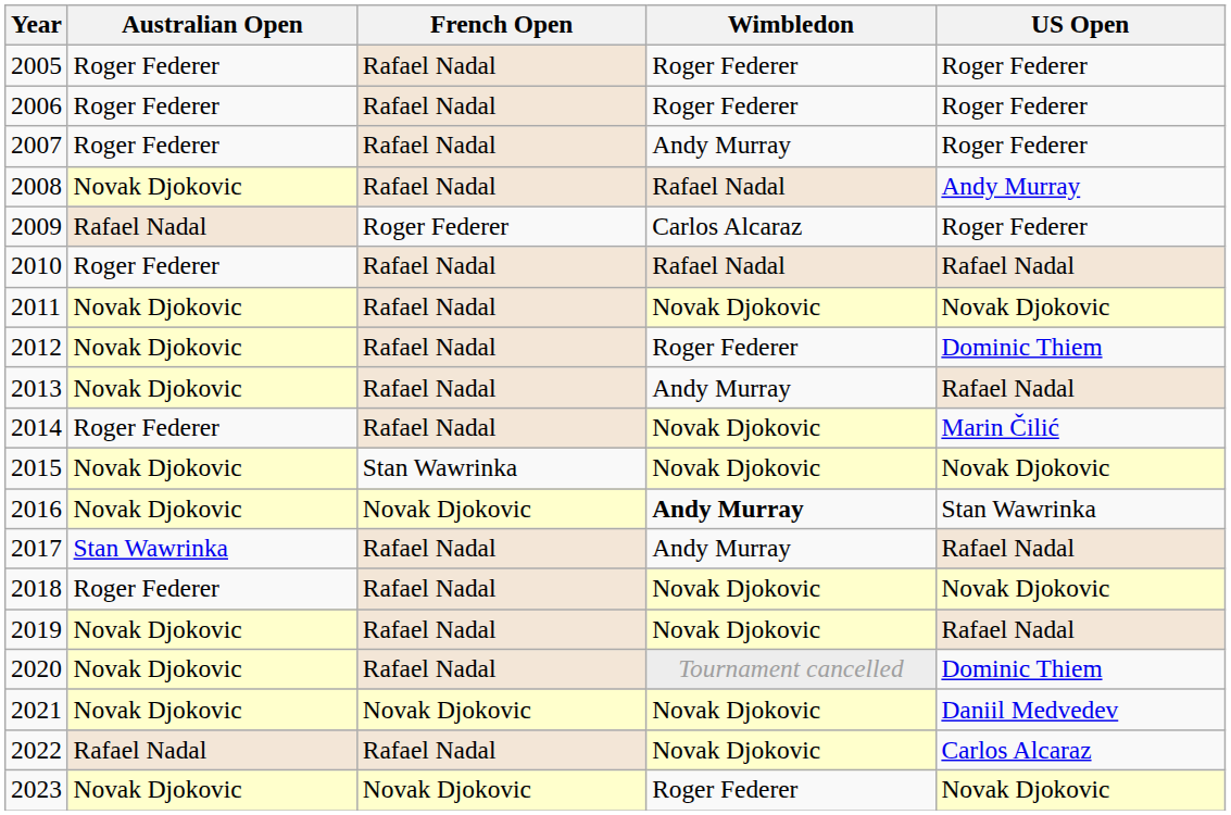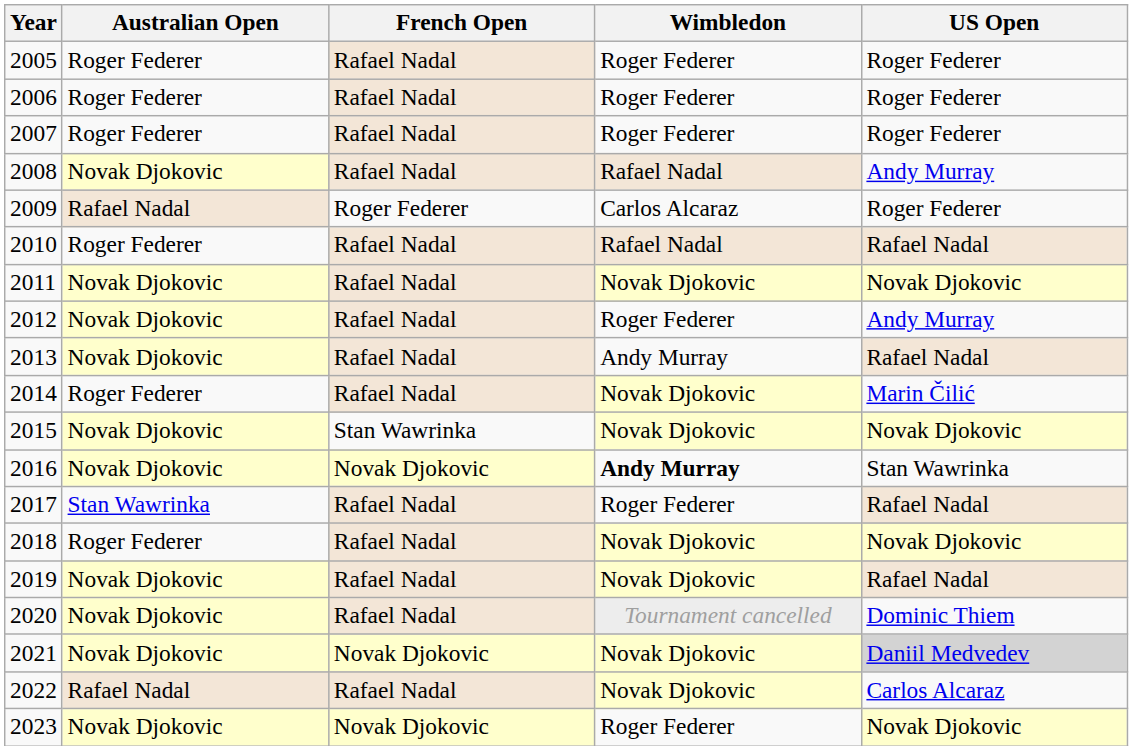 <table class=wikitable>
 <tr>
 <th>Year</th>
 <th width=175>Australian Open</th>
 <th width=175>French Open</th>
 <th width=175>Wimbledon</th>
 <th width=175>US Open</th>
 </tr>
 <tr>
 <td>2005</td>
 <td> Roger Federer</td>
 <td style="background:#F3E6D7"> Rafael Nadal</td>
 <td> Roger Federer</td>
 <td> Roger Federer</td>
 </tr>
 <tr>
 <td>2006</td>
 <td> Roger Federer</td>
 <td style="background:#F3E6D7"> Rafael Nadal</td>
 <td> Roger Federer</td>
 <td> Roger Federer</td>
 </tr>
 <tr>
 <td>2007</td>
 <td> Roger Federer</td>
 <td style="background:#F3E6D7"> Rafael Nadal</td>
-<td> Andy Murray</td>
+<td> Roger Federer</td>
 <td> Roger Federer</td>
 </tr>
 <tr>
 <td>2008</td>
 <td style="background:#ffc"> Novak Djokovic</td>
 <td style="background:#F3E6D7"> Rafael Nadal</td>
 <td style="background:#F3E6D7"> Rafael Nadal</td>
 <td> <a href='#'>Andy Murray</a></td>
 </tr>
 <tr>
 <td>2009</td>
 <td style="background:#F3E6D7"> Rafael Nadal</td>
 <td> Roger Federer</td>
 <td> Carlos Alcaraz</td>
 <td> Roger Federer</td>
 </tr>
 <tr>
 <td>2010</td>
 <td> Roger Federer</td>
 <td style="background:#F3E6D7"> Rafael Nadal</td>
 <td style="background:#F3E6D7"> Rafael Nadal</td>
 <td style="background:#F3E6D7"> Rafael Nadal</td>
 </tr>
 <tr>
 <td>2011</td>
 <td style="background:#ffc"> Novak Djokovic</td>
 <td style="background:#F3E6D7"> Rafael Nadal</td>
 <td style="background:#ffc"> Novak Djokovic</td>
 <td style="background:#ffc"> Novak Djokovic</td>
 </tr>
 <tr>
 <td>2012</td>
 <td style="background:#ffc"> Novak Djokovic</td>
 <td style="background:#F3E6D7"> Rafael Nadal</td>
 <td> Roger Federer</td>
-<td> <a href='#'>Dominic Thiem</a></td>
+<td> <a href='#'>Andy Murray</a></td>
 </tr>
 <tr>
 <td>2013</td>
 <td style="background:#ffc"> Novak Djokovic</td>
 <td style="background:#F3E6D7"> Rafael Nadal</td>
 <td> Andy Murray</td>
 <td style="background:#F3E6D7"> Rafael Nadal</td>
 </tr>
 <tr>
 <td>2014</td>
 <td> Roger Federer</td>
 <td style="background:#F3E6D7"> Rafael Nadal</td>
 <td style="background:#ffc"> Novak Djokovic</td>
 <td> <a href='#'>Marin Čilić</a></td>
 </tr>
 <tr>
 <td>2015</td>
 <td style="background:#ffc"> Novak Djokovic</td>
 <td> Stan Wawrinka</td>
 <td style="background:#ffc"> Novak Djokovic</td>
 <td style="background:#ffc"> Novak Djokovic</td>
 </tr>
 <tr>
 <td>2016</td>
 <td style="background:#ffc"> Novak Djokovic</td>
 <td style="background:#ffc"> Novak Djokovic</td>
 <td><strong> Andy Murray</strong></td>
 <td> Stan Wawrinka</td>
 </tr>
 <tr>
 <td>2017</td>
 <td> <a href='#'>Stan Wawrinka</a></td>
 <td style="background:#F3E6D7"> Rafael Nadal</td>
-<td> Andy Murray</td>
+<td> Roger Federer</td>
 <td style="background:#F3E6D7"> Rafael Nadal</td>
 </tr>
 <tr>
 <td>2018</td>
 <td> Roger Federer</td>
 <td style="background:#F3E6D7"> Rafael Nadal</td>
 <td style="background:#ffc"> Novak Djokovic</td>
 <td style="background:#ffc"> Novak Djokovic</td>
 </tr>
 <tr>
 <td>2019</td>
 <td style="background:#ffc"> Novak Djokovic</td>
 <td style="background:#F3E6D7"> Rafael Nadal</td>
 <td style="background:#ffc"> Novak Djokovic</td>
 <td style="background:#F3E6D7"> Rafael Nadal</td>
 </tr>
 <tr>
 <td>2020</td>
 <td style="background:#ffc"> Novak Djokovic</td>
 <td style="background:#F3E6D7"> Rafael Nadal</td>
 <td style="background:#ededed;color:#9f9f9f;text-align:center"><em>Tournament cancelled</em></td>
 <td> <a href='#'>Dominic Thiem</a></td>
 </tr>
 <tr>
 <td>2021</td>
 <td style="background:#ffc"> Novak Djokovic</td>
 <td style="background:#ffc"> Novak Djokovic</td>
 <td style="background:#ffc"> Novak Djokovic</td>
-<td> <a href='#'>Daniil Medvedev</a></td>
+<td style="background: lightgrey;"> <a href='#'>Daniil Medvedev</a></td>
 </tr>
 <tr>
 <td>2022</td>
 <td style="background:#F3E6D7"> Rafael Nadal</td>
 <td style="background:#F3E6D7"> Rafael Nadal</td>
 <td style="background:#ffc"> Novak Djokovic</td>
 <td> <a href='#'>Carlos Alcaraz</a></td>
 </tr>
 <tr>
 <td>2023</td>
 <td style="background:#ffffcc"> Novak Djokovic</td>
 <td style="background:#ffffcc"> Novak Djokovic</td>
 <td> Roger Federer</td>
 <td style="background:#ffffcc"> Novak Djokovic</td>
 </tr>
 <tr>
 </tr>
 </table>
